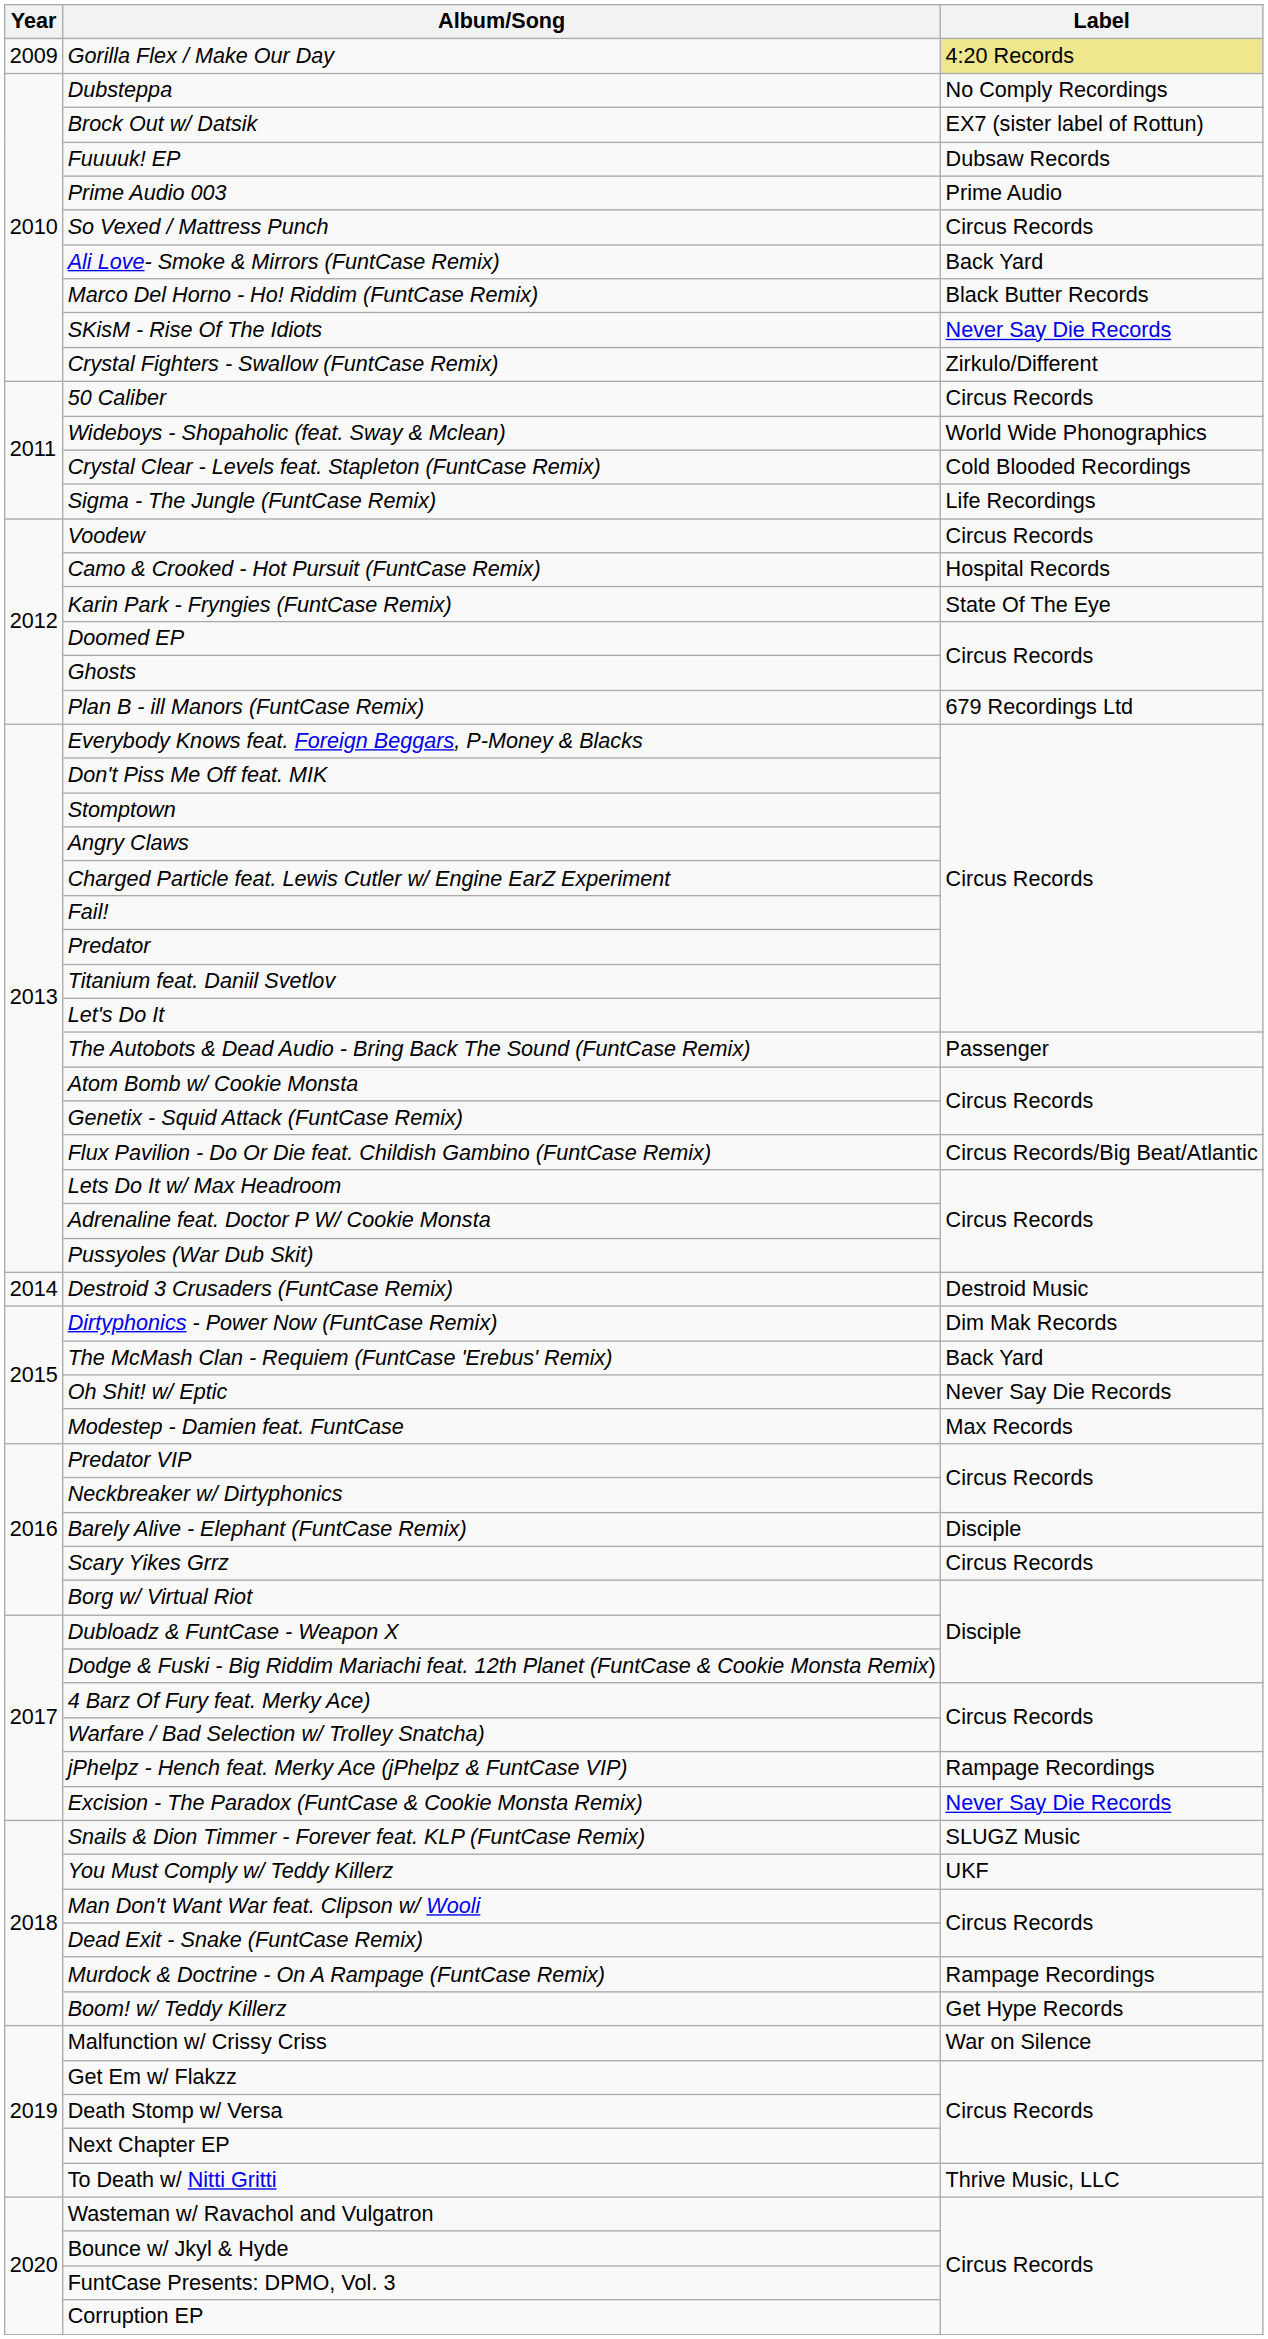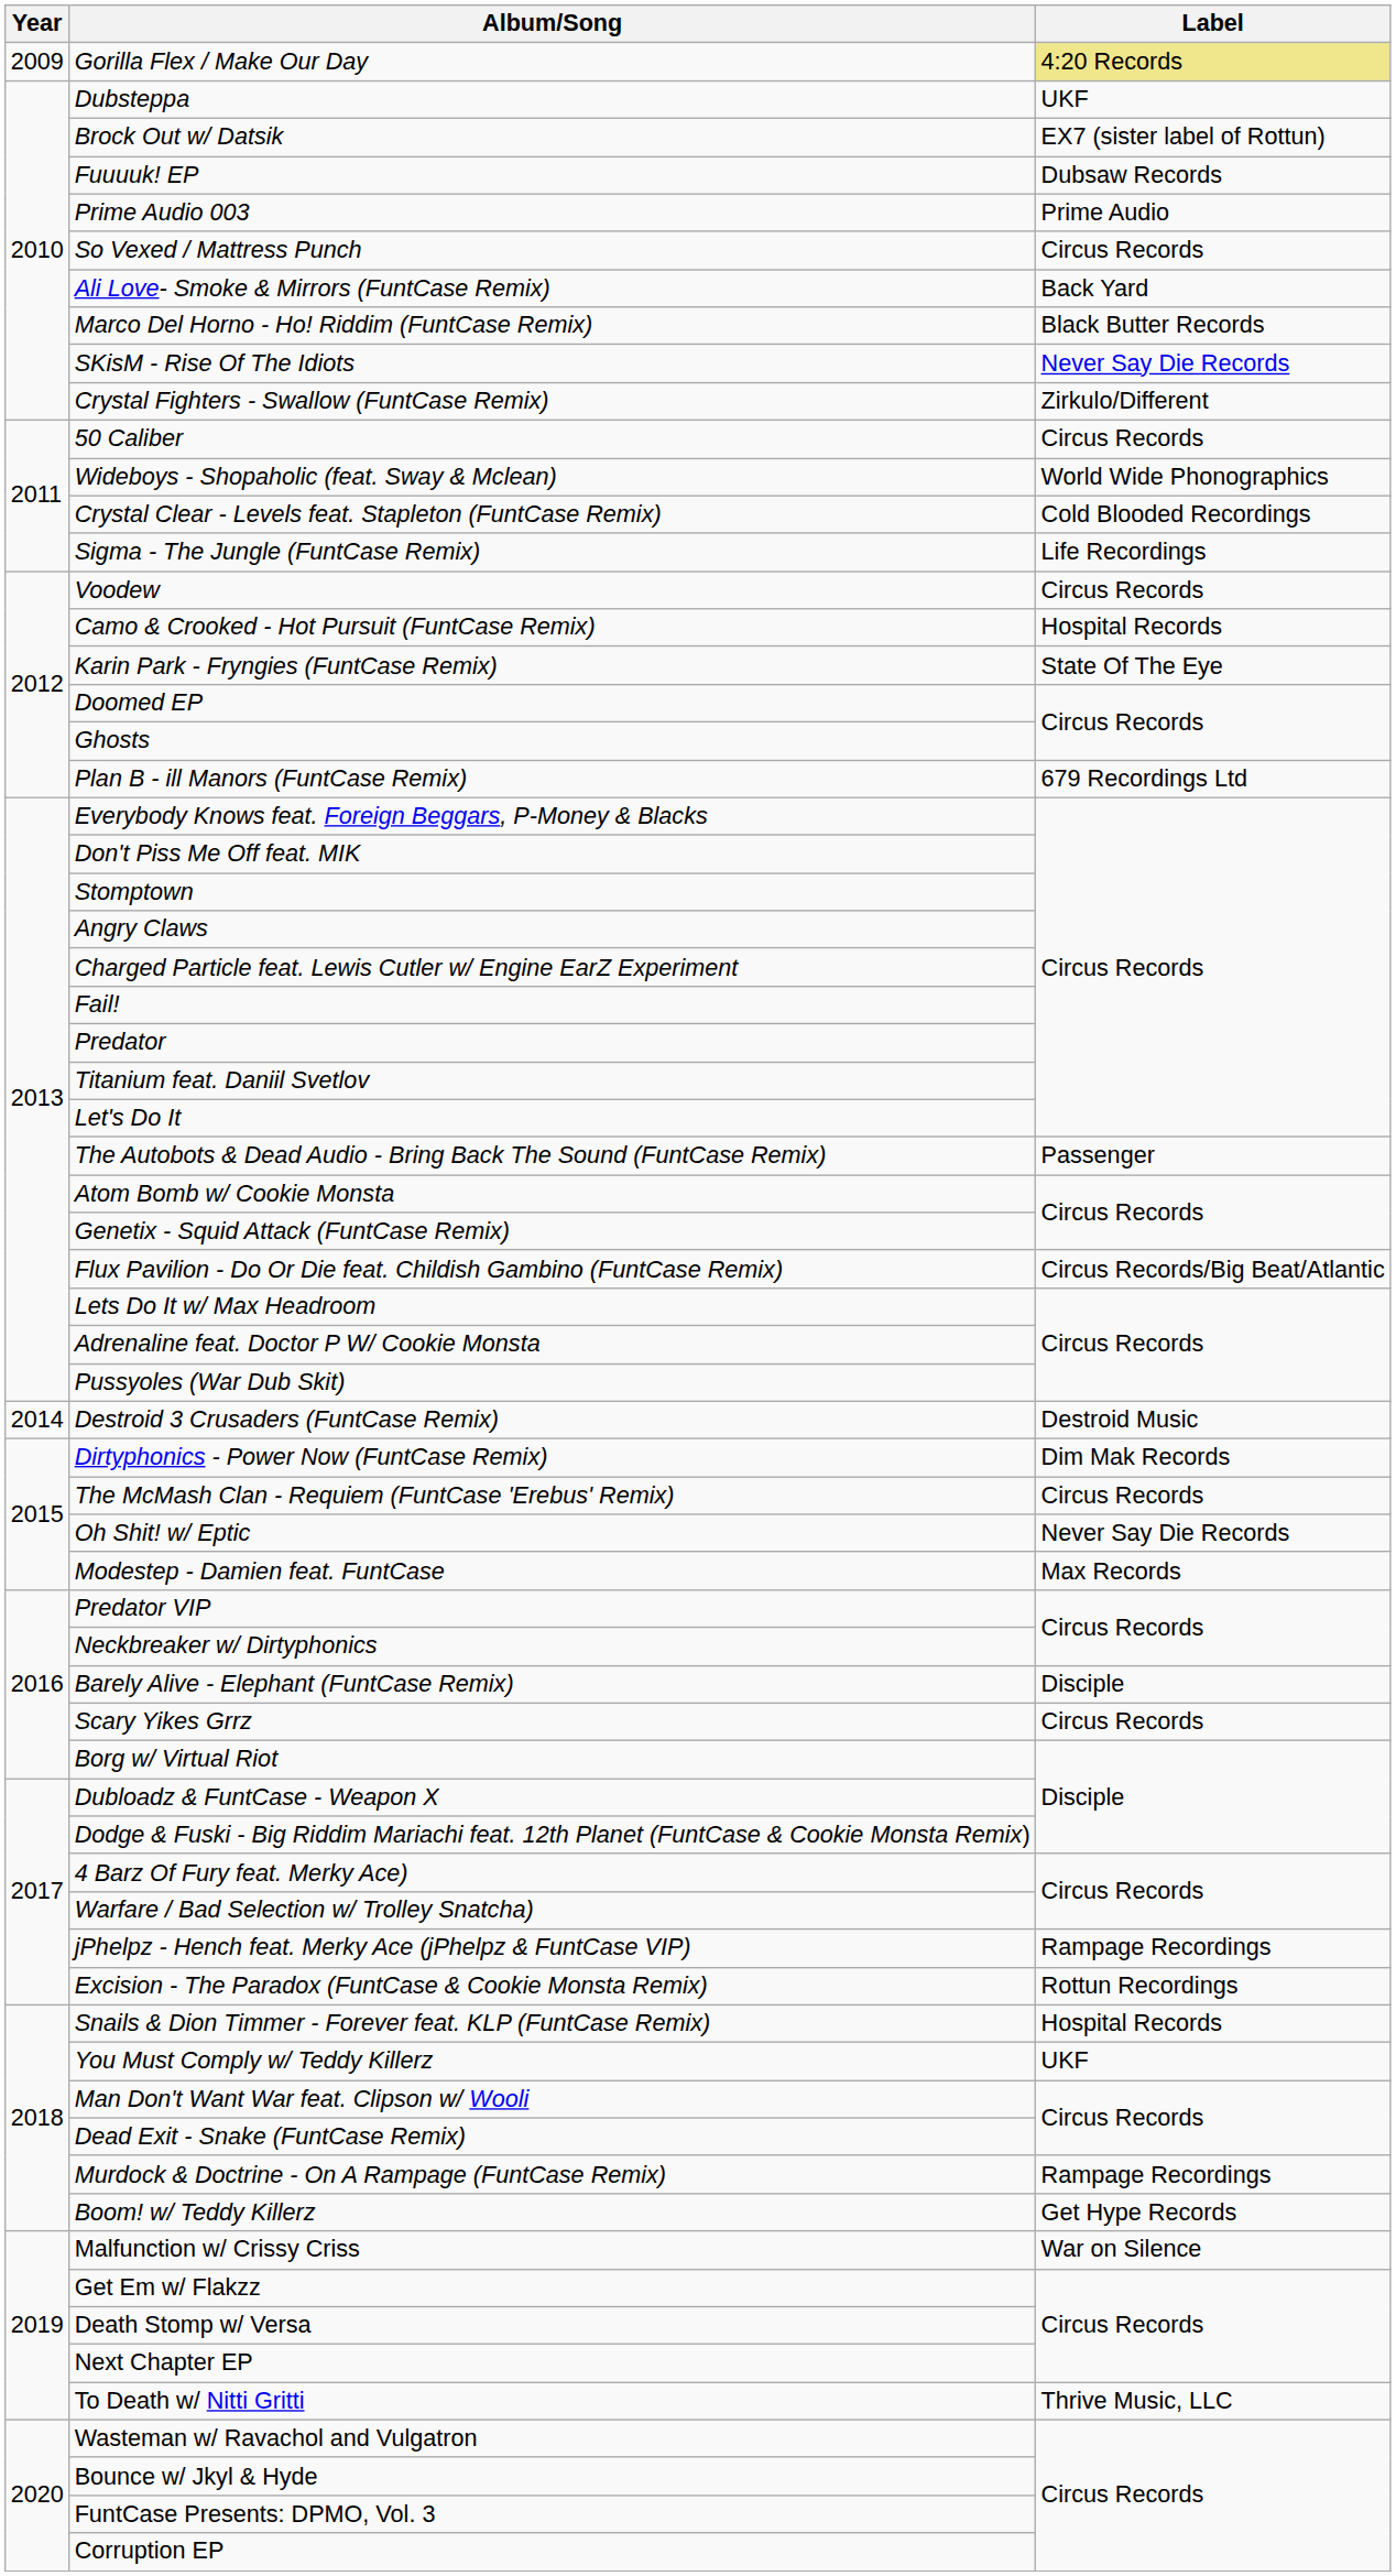 <table class="wikitable sortable">
 <tr>
 <th>Year</th>
 <th>Album/Song</th>
 <th>Label</th>
 </tr>
 <tr>
 <td>2009</td>
 <td><em>Gorilla Flex / Make Our Day</em></td>
 <td style="background: khaki;">4:20 Records</td>
 </tr>
 <tr>
 <td rowspan="9">2010</td>
 <td><em>Dubsteppa</em></td>
-<td>No Comply Recordings</td>
+<td>UKF</td>
 </tr>
 <tr>
 <td><em>Brock Out w/ Datsik</em></td>
 <td>EX7 (sister label of Rottun)</td>
 </tr>
 <tr>
 <td><em>Fuuuuk! EP</em></td>
 <td>Dubsaw Records</td>
 </tr>
 <tr>
 <td><em>Prime Audio 003</em></td>
 <td>Prime Audio</td>
 </tr>
 <tr>
 <td><em>So Vexed / Mattress Punch</em></td>
 <td>Circus Records</td>
 </tr>
 <tr>
 <td><em><a href='#'>Ali Love</a>- Smoke & Mirrors (FuntCase Remix)</em></td>
 <td>Back Yard</td>
 </tr>
 <tr>
 <td><em>Marco Del Horno - Ho! Riddim (FuntCase Remix)</em></td>
 <td>Black Butter Records</td>
 </tr>
 <tr>
 <td><em>SKisM - Rise Of The Idiots</em></td>
 <td><a href='#'>Never Say Die Records</a></td>
 </tr>
 <tr>
 <td><em>Crystal Fighters - Swallow (FuntCase Remix)</em></td>
 <td>Zirkulo/Different</td>
 </tr>
 <tr>
 <td rowspan="4">2011</td>
 <td><em>50 Caliber</em></td>
 <td>Circus Records</td>
 </tr>
 <tr>
 <td><em>Wideboys - Shopaholic (feat. Sway & Mclean)</em></td>
 <td>World Wide Phonographics</td>
 </tr>
 <tr>
 <td><em>Crystal Clear - Levels feat. Stapleton (FuntCase Remix)</em></td>
 <td>Cold Blooded Recordings</td>
 </tr>
 <tr>
 <td><em>Sigma - The Jungle (FuntCase Remix)</em></td>
 <td>Life Recordings</td>
 </tr>
 <tr>
 <td rowspan="6">2012</td>
 <td><em>Voodew</em></td>
 <td>Circus Records</td>
 </tr>
 <tr>
 <td><em>Camo & Crooked - Hot Pursuit (FuntCase Remix)</em></td>
 <td>Hospital Records</td>
 </tr>
 <tr>
 <td><em>Karin Park - Fryngies (FuntCase Remix)</em></td>
 <td>State Of The Eye</td>
 </tr>
 <tr>
 <td><em>Doomed EP</em></td>
 <td rowspan="2">Circus Records</td>
 </tr>
 <tr>
 <td><em>Ghosts</em></td>
 </tr>
 <tr>
 <td><em>Plan B - ill Manors (FuntCase Remix)</em></td>
 <td>679 Recordings Ltd</td>
 </tr>
 <tr>
 <td rowspan="16">2013</td>
 <td><em>Everybody Knows feat. <a href='#'>Foreign Beggars</a>, P-Money & Blacks</em></td>
 <td rowspan="9">Circus Records</td>
 </tr>
 <tr>
 <td><em>Don't Piss Me Off feat. MIK</em></td>
 </tr>
 <tr>
 <td><em>Stomptown</em></td>
 </tr>
 <tr>
 <td><em>Angry Claws</em></td>
 </tr>
 <tr>
 <td><em>Charged Particle feat. Lewis Cutler w/ Engine EarZ Experiment</em></td>
 </tr>
 <tr>
 <td><em>Fail!</em></td>
 </tr>
 <tr>
 <td><em>Predator</em></td>
 </tr>
 <tr>
 <td><em>Titanium feat. Daniil Svetlov</em></td>
 </tr>
 <tr>
 <td><em>Let's Do It</em></td>
 </tr>
 <tr>
 <td><em>The Autobots & Dead Audio - Bring Back The Sound (FuntCase Remix)</em></td>
 <td>Passenger</td>
 </tr>
 <tr>
 <td><em>Atom Bomb w/ Cookie Monsta</em></td>
 <td rowspan="2">Circus Records</td>
 </tr>
 <tr>
 <td><em>Genetix - Squid Attack (FuntCase Remix)</em></td>
 </tr>
 <tr>
 <td><em>Flux Pavilion - Do Or Die feat. Childish Gambino (FuntCase Remix)</em></td>
 <td>Circus Records/Big Beat/Atlantic</td>
 </tr>
 <tr>
 <td><em>Lets Do It w/ Max Headroom</em></td>
 <td rowspan="3">Circus Records</td>
 </tr>
 <tr>
 <td><em>Adrenaline feat. Doctor P W/ Cookie Monsta</em></td>
 </tr>
 <tr>
 <td><em>Pussyoles (War Dub Skit)</em></td>
 </tr>
 <tr>
 <td>2014</td>
 <td><em>Destroid 3 Crusaders (FuntCase Remix)</em></td>
 <td>Destroid Music</td>
 </tr>
 <tr>
 <td rowspan="4">2015</td>
 <td><em><a href='#'>Dirtyphonics</a> - Power Now (FuntCase Remix)</em></td>
 <td>Dim Mak Records</td>
 </tr>
 <tr>
 <td><em>The McMash Clan - Requiem (FuntCase 'Erebus' Remix)</em></td>
-<td>Back Yard</td>
+<td>Circus Records</td>
 </tr>
 <tr>
 <td><em>Oh Shit! w/ Eptic</em></td>
 <td>Never Say Die Records</td>
 </tr>
 <tr>
 <td><em>Modestep - Damien feat. FuntCase</em></td>
 <td>Max Records</td>
 </tr>
 <tr>
 <td rowspan="5">2016</td>
 <td><em>Predator VIP</em></td>
 <td rowspan="2">Circus Records</td>
 </tr>
 <tr>
 <td><em>Neckbreaker w/ Dirtyphonics</em></td>
 </tr>
 <tr>
 <td><em>Barely Alive - Elephant (FuntCase Remix)</em></td>
 <td>Disciple</td>
 </tr>
 <tr>
 <td><em>Scary Yikes Grrz</em></td>
 <td>Circus Records</td>
 </tr>
 <tr>
 <td><em>Borg w/ Virtual Riot</em></td>
 <td rowspan="3">Disciple</td>
 </tr>
 <tr>
 <td rowspan="6">2017</td>
 <td><em>Dubloadz & FuntCase - Weapon X</em></td>
 </tr>
 <tr>
 <td><em>Dodge & Fuski - Big Riddim Mariachi feat. 12th Planet (FuntCase & Cookie Monsta Remix</em>)</td>
 </tr>
 <tr>
 <td><em>4 Barz Of Fury feat. Merky Ace)</em></td>
 <td rowspan="2">Circus Records</td>
 </tr>
 <tr>
 <td><em>Warfare / Bad Selection w/ Trolley Snatcha)</em></td>
 </tr>
 <tr>
 <td><em>jPhelpz - Hench feat. Merky Ace (jPhelpz & FuntCase VIP)</em></td>
 <td>Rampage Recordings</td>
 </tr>
 <tr>
 <td><em>Excision - The Paradox (FuntCase & Cookie Monsta Remix)</em></td>
-<td><a href='#'>Never Say Die Records</a></td>
+<td>Rottun Recordings</td>
 </tr>
 <tr>
 <td rowspan="6">2018</td>
 <td><em>Snails & Dion Timmer - Forever feat. KLP (FuntCase Remix)</em></td>
-<td>SLUGZ Music</td>
+<td>Hospital Records</td>
 </tr>
 <tr>
 <td><em>You Must Comply w/ Teddy Killerz</em></td>
 <td>UKF</td>
 </tr>
 <tr>
 <td><em>Man Don't Want War feat. Clipson w/ <a href='#'>Wooli</a></em></td>
 <td rowspan="2">Circus Records</td>
 </tr>
 <tr>
 <td><em>Dead Exit - Snake (FuntCase Remix)</em></td>
 </tr>
 <tr>
 <td><em>Murdock & Doctrine - On A Rampage (FuntCase Remix)</em></td>
 <td>Rampage Recordings</td>
 </tr>
 <tr>
 <td><em>Boom! w/ Teddy Killerz</em></td>
 <td>Get Hype Records</td>
 </tr>
 <tr>
 <td rowspan="5">2019</td>
 <td>Malfunction w/ Crissy Criss</td>
 <td>War on Silence</td>
 </tr>
 <tr>
 <td>Get Em w/ Flakzz</td>
 <td rowspan="3">Circus Records</td>
 </tr>
 <tr>
 <td>Death Stomp w/ Versa</td>
 </tr>
 <tr>
 <td>Next Chapter EP</td>
 </tr>
 <tr>
 <td>To Death w/ <a href='#'>Nitti Gritti</a></td>
 <td>Thrive Music, LLC</td>
 </tr>
 <tr>
 <td rowspan="4">2020</td>
 <td>Wasteman w/ Ravachol and Vulgatron</td>
 <td rowspan="4">Circus Records</td>
 </tr>
 <tr>
 <td>Bounce w/ Jkyl & Hyde</td>
 </tr>
 <tr>
 <td>FuntCase Presents: DPMO, Vol. 3</td>
 </tr>
 <tr>
 <td>Corruption EP</td>
 </tr>
 <tr>
 </tr>
 </table>
